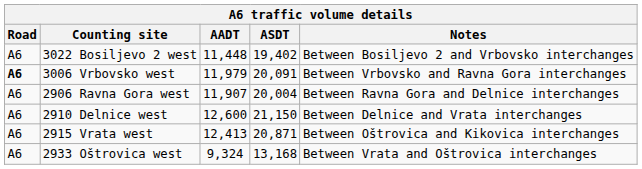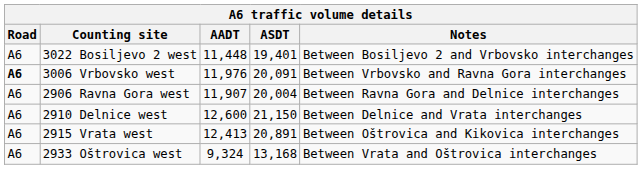 <table class="wikitable">
 <tr>
 <th colspan=5>A6 traffic volume details</th>
 </tr>
 <tr>
 <th>Road</th>
 <th>Counting site</th>
 <th>AADT</th>
 <th>ASDT</th>
 <th>Notes</th>
 </tr>
 <tr>
 <td> A6</td>
 <td>3022 Bosiljevo 2 west</td>
 <td align=center>11,448</td>
-<td align=center>19,402</td>
+<td align=center>19,401</td>
 <td>Between Bosiljevo 2 and Vrbovsko interchanges</td>
 </tr>
 <tr>
 <td><strong> A6</strong></td>
 <td>3006 Vrbovsko west</td>
-<td align=center>11,979</td>
+<td align=center>11,976</td>
 <td align=center>20,091</td>
 <td>Between Vrbovsko and Ravna Gora interchanges</td>
 </tr>
 <tr>
 <td> A6</td>
 <td>2906 Ravna Gora west</td>
 <td align=center>11,907</td>
 <td align=center>20,004</td>
 <td>Between Ravna Gora and Delnice interchanges</td>
 </tr>
 <tr>
 <td> A6</td>
 <td>2910 Delnice west</td>
 <td align=center>12,600</td>
 <td align=center>21,150</td>
 <td>Between Delnice and Vrata interchanges</td>
 </tr>
 <tr>
 <td> A6</td>
 <td>2915 Vrata west</td>
 <td align=center>12,413</td>
-<td align=center>20,871</td>
+<td align=center>20,891</td>
 <td>Between Oštrovica and Kikovica interchanges</td>
 </tr>
 <tr>
 <td> A6</td>
 <td>2933 Oštrovica west</td>
 <td align=center>9,324</td>
 <td align=center>13,168</td>
 <td>Between Vrata and Oštrovica interchanges</td>
 </tr>
 </table>
